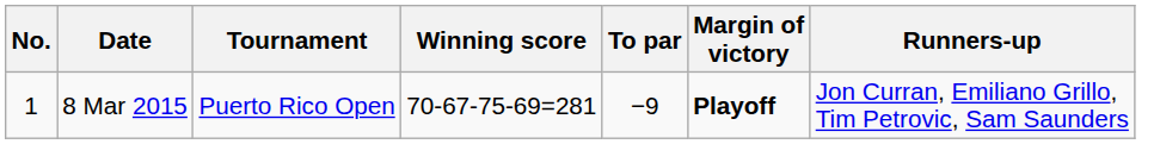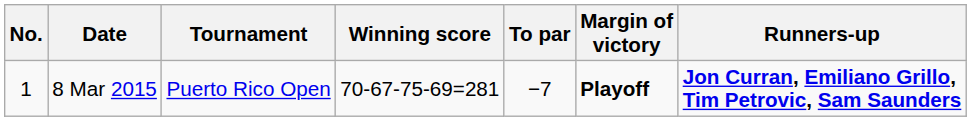 <table class="wikitable" style="font-size:95%;">
 <tr>
 <th>No.</th>
 <th>Date</th>
 <th>Tournament</th>
 <th>Winning score</th>
 <th>To par</th>
 <th>Margin of<br>victory</th>
 <th>Runners-up</th>
 </tr>
 <tr>
 <td align=center>1</td>
 <td align=right>8 Mar <a href='#'>2015</a></td>
 <td><a href='#'>Puerto Rico Open</a></td>
 <td align=right>70-67-75-69=281</td>
-<td align=center>−9</td>
+<td align=center>−7</td>
 <td><strong>Playoff</strong></td>
-<td> <a href='#'>Jon Curran</a>,  <a href='#'>Emiliano Grillo</a>,<br> <a href='#'>Tim Petrovic</a>,  <a href='#'>Sam Saunders</a></td>
+<td><strong> <a href='#'>Jon Curran</a>,  <a href='#'>Emiliano Grillo</a>,<br> <a href='#'>Tim Petrovic</a>,  <a href='#'>Sam Saunders</a></strong></td>
 </tr>
 </table>
